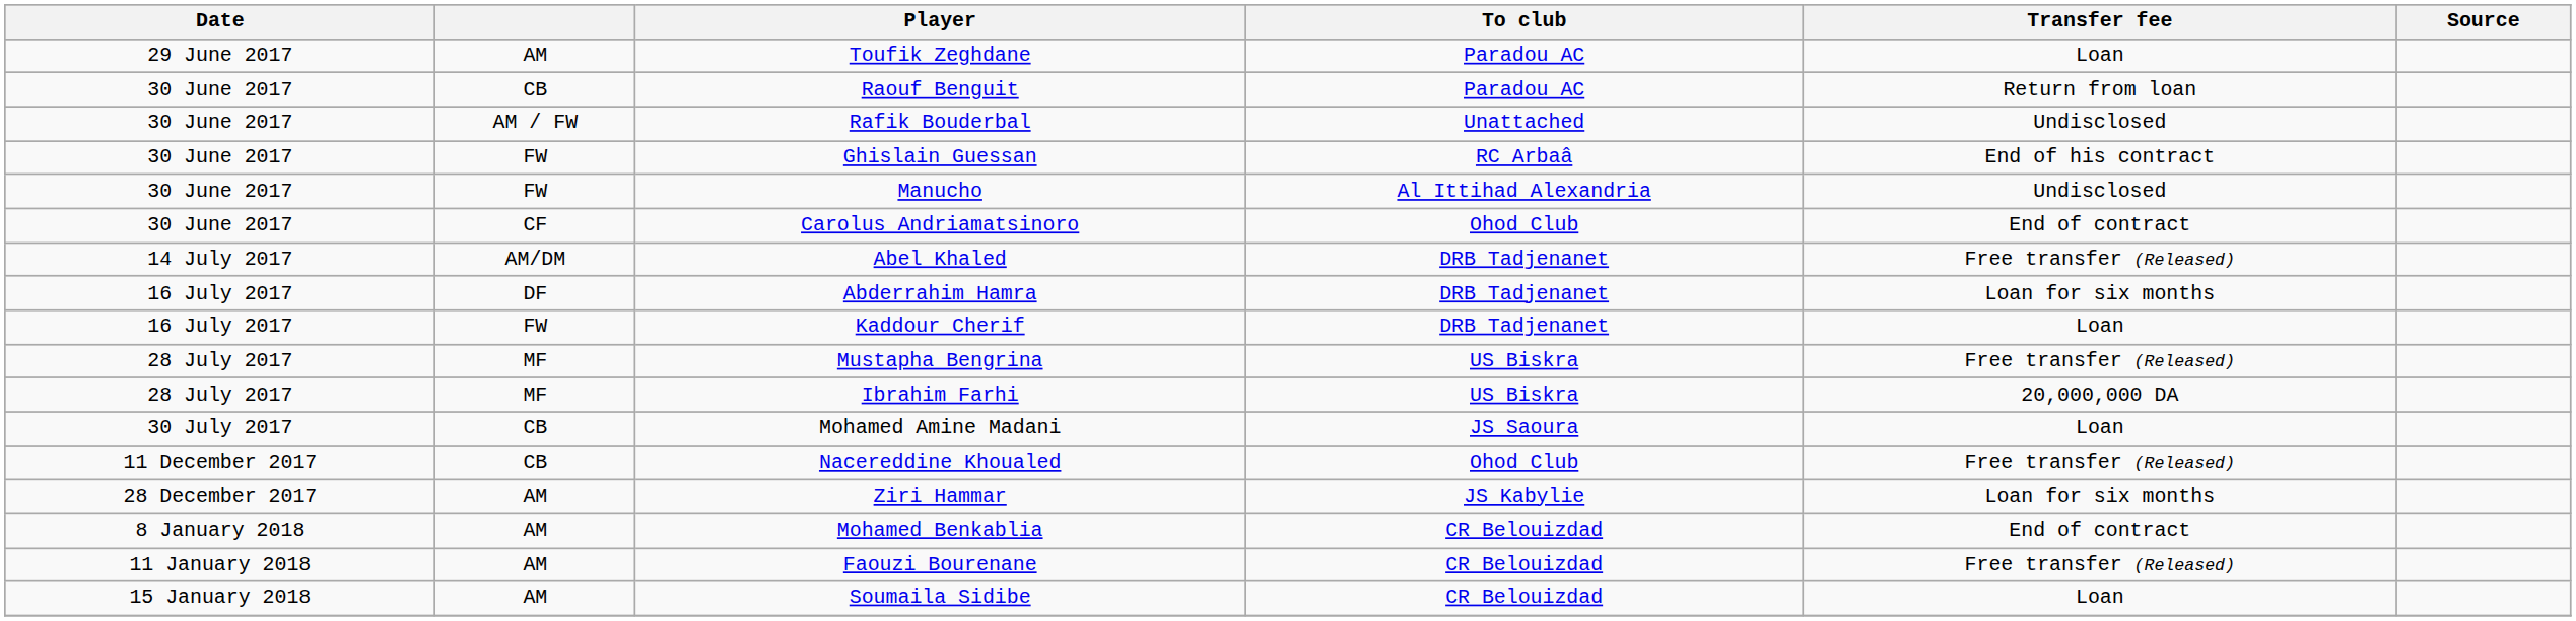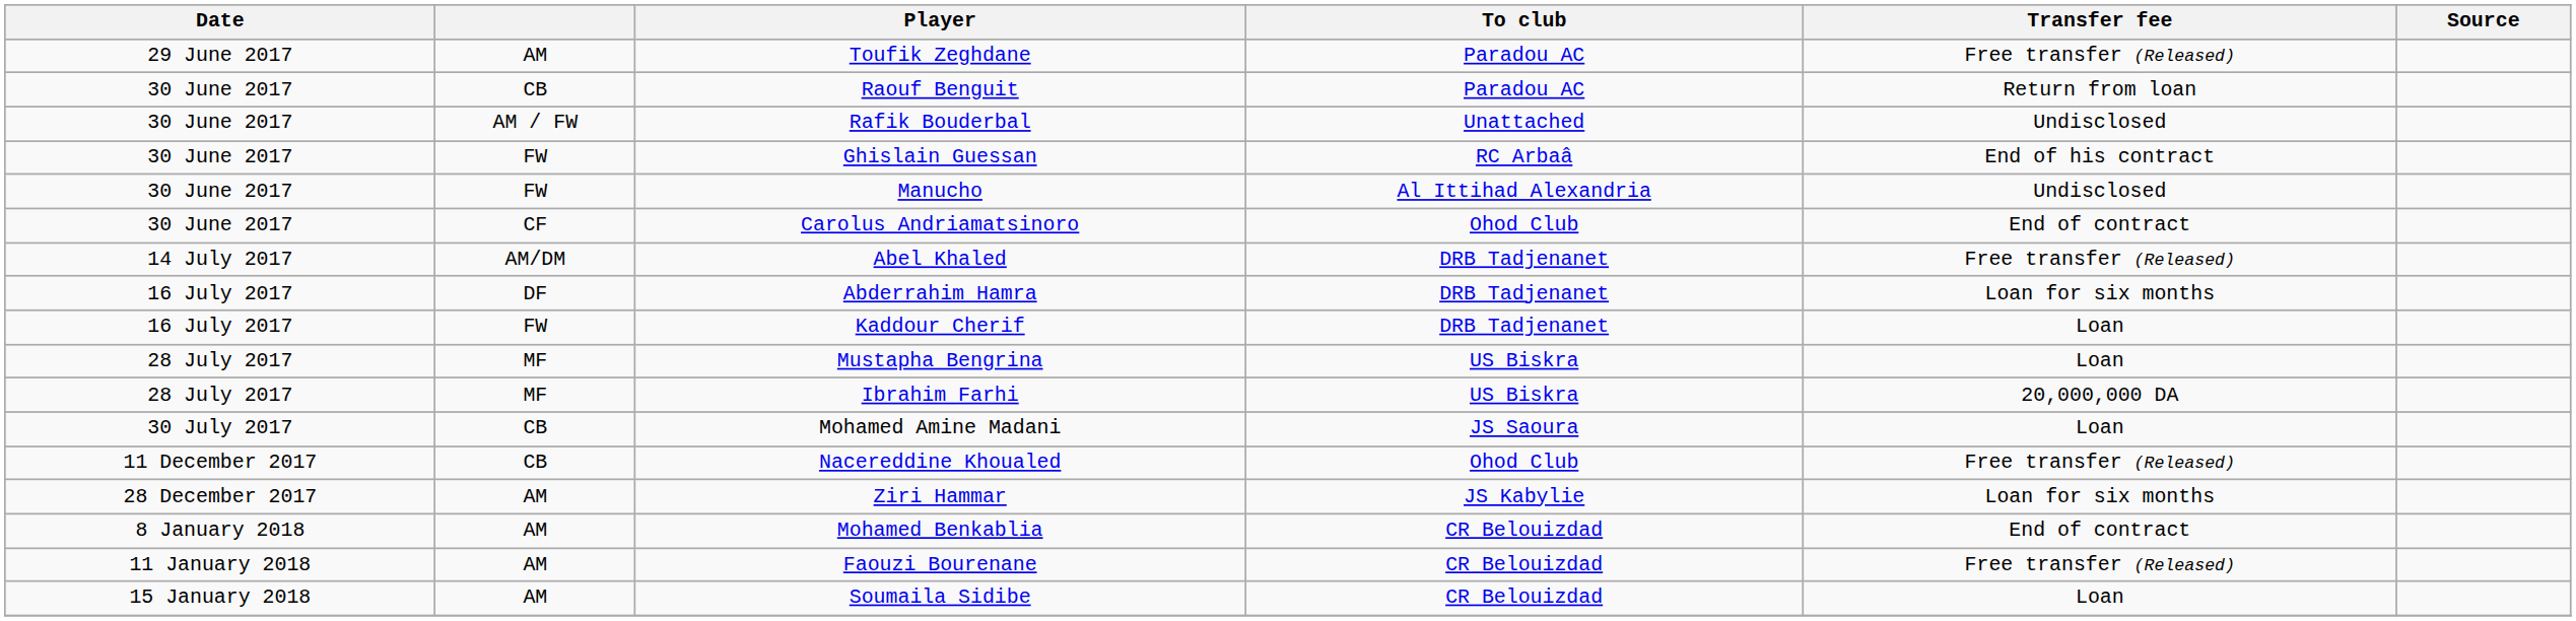 <table class="wikitable sortable" style="width:75%; text-align:center; font-size:90%; text-align:centre;">
 <tr>
 <th>Date</th>
 <th></th>
 <th>Player</th>
 <th>To club</th>
 <th>Transfer fee</th>
 <th>Source</th>
 </tr>
 <tr>
 <td>29 June 2017</td>
 <td>AM</td>
 <td> <a href='#'>Toufik Zeghdane</a></td>
 <td> <a href='#'>Paradou AC</a></td>
-<td>Loan</td>
+<td>Free transfer <small><em>(Released)</em></small></td>
 <td></td>
 </tr>
 <tr>
 <td>30 June 2017</td>
 <td>CB</td>
 <td> <a href='#'>Raouf Benguit</a></td>
 <td> <a href='#'>Paradou AC</a></td>
 <td>Return from loan</td>
 <td></td>
 </tr>
 <tr>
 <td>30 June 2017</td>
 <td>AM / FW</td>
 <td> <a href='#'>Rafik Bouderbal</a></td>
 <td> <a href='#'>Unattached</a></td>
 <td>Undisclosed</td>
 <td></td>
 </tr>
 <tr>
 <td>30 June 2017</td>
 <td>FW</td>
 <td> <a href='#'>Ghislain Guessan</a></td>
 <td> <a href='#'>RC Arbaâ</a></td>
 <td>End of his contract</td>
 <td></td>
 </tr>
 <tr>
 <td>30 June 2017</td>
 <td>FW</td>
 <td> <a href='#'>Manucho</a></td>
 <td> <a href='#'>Al Ittihad Alexandria</a></td>
 <td>Undisclosed</td>
 <td></td>
 </tr>
 <tr>
 <td>30 June 2017</td>
 <td>CF</td>
 <td> <a href='#'>Carolus Andriamatsinoro</a></td>
 <td> <a href='#'>Ohod Club</a></td>
 <td>End of contract</td>
 <td></td>
 </tr>
 <tr>
 <td>14 July 2017</td>
 <td>AM/DM</td>
 <td> <a href='#'>Abel Khaled</a></td>
 <td> <a href='#'>DRB Tadjenanet</a></td>
 <td>Free transfer <small><em>(Released)</em></small></td>
 <td></td>
 </tr>
 <tr>
 <td>16 July 2017</td>
 <td>DF</td>
 <td> <a href='#'>Abderrahim Hamra</a></td>
 <td> <a href='#'>DRB Tadjenanet</a></td>
 <td>Loan for six months</td>
 <td></td>
 </tr>
 <tr>
 <td>16 July 2017</td>
 <td>FW</td>
 <td> <a href='#'>Kaddour Cherif</a></td>
 <td> <a href='#'>DRB Tadjenanet</a></td>
 <td>Loan</td>
 <td></td>
 </tr>
 <tr>
 <td>28 July 2017</td>
 <td>MF</td>
 <td> <a href='#'>Mustapha Bengrina</a></td>
 <td> <a href='#'>US Biskra</a></td>
-<td>Free transfer <small><em>(Released)</em></small></td>
+<td>Loan</td>
 <td></td>
 </tr>
 <tr>
 <td>28 July 2017</td>
 <td>MF</td>
 <td> <a href='#'>Ibrahim Farhi</a></td>
 <td> <a href='#'>US Biskra</a></td>
 <td>20,000,000 DA</td>
 <td></td>
 </tr>
 <tr>
 <td>30 July 2017</td>
 <td>CB</td>
 <td> Mohamed Amine Madani</td>
 <td> <a href='#'>JS Saoura</a></td>
 <td>Loan</td>
 <td></td>
 </tr>
 <tr>
 <td>11 December 2017</td>
 <td>CB</td>
 <td> <a href='#'>Nacereddine Khoualed</a></td>
 <td> <a href='#'>Ohod Club</a></td>
 <td>Free transfer <small><em>(Released)</em></small></td>
 <td></td>
 </tr>
 <tr>
 <td>28 December 2017</td>
 <td>AM</td>
 <td> <a href='#'>Ziri Hammar</a></td>
 <td> <a href='#'>JS Kabylie</a></td>
 <td>Loan for six months</td>
 <td></td>
 </tr>
 <tr>
 <td>8 January 2018</td>
 <td>AM</td>
 <td> <a href='#'>Mohamed Benkablia</a></td>
 <td> <a href='#'>CR Belouizdad</a></td>
 <td>End of contract</td>
 <td></td>
 </tr>
 <tr>
 <td>11 January 2018</td>
 <td>AM</td>
 <td> <a href='#'>Faouzi Bourenane</a></td>
 <td> <a href='#'>CR Belouizdad</a></td>
 <td>Free transfer <small><em>(Released)</em></small></td>
 <td></td>
 </tr>
 <tr>
 <td>15 January 2018</td>
 <td>AM</td>
 <td> <a href='#'>Soumaila Sidibe</a></td>
 <td> <a href='#'>CR Belouizdad</a></td>
 <td>Loan</td>
 <td></td>
 </tr>
 <tr>
 </tr>
 </table>
